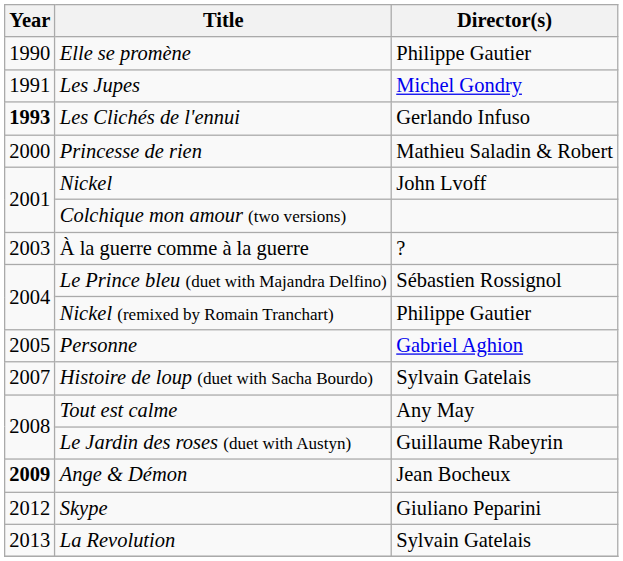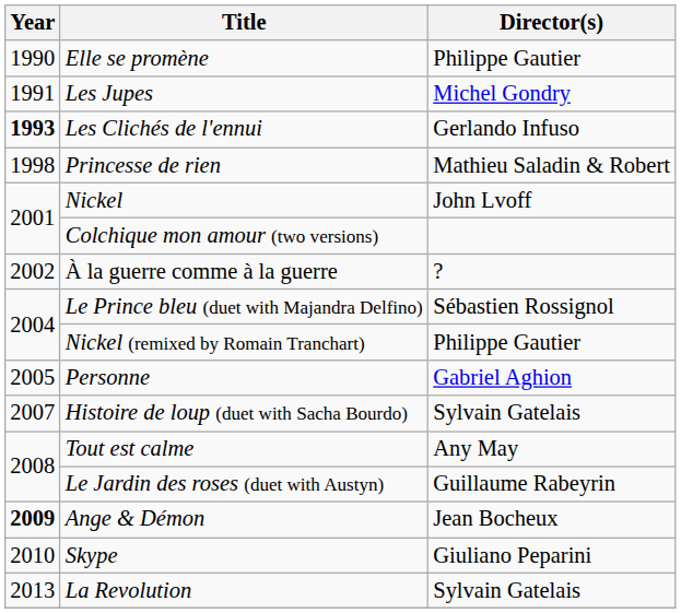 <table class="wikitable">
 <tr>
 <th>Year</th>
 <th>Title</th>
 <th>Director(s)</th>
 </tr>
 <tr>
 <td>1990</td>
 <td><em>Elle se promène</em></td>
 <td>Philippe Gautier</td>
 </tr>
 <tr>
 <td>1991</td>
 <td><em>Les Jupes</em></td>
 <td><a href='#'>Michel Gondry</a></td>
 </tr>
 <tr>
 <td><strong>1993</strong></td>
 <td><em>Les Clichés de l'ennui</em></td>
 <td>Gerlando Infuso</td>
 </tr>
 <tr>
-<td>2000</td>
+<td>1998</td>
 <td><em>Princesse de rien</em></td>
 <td>Mathieu Saladin & Robert</td>
 </tr>
 <tr>
 <td rowspan="2">2001</td>
 <td><em>Nickel</em></td>
 <td>John Lvoff</td>
 </tr>
 <tr>
 <td><em>Colchique mon amour</em> <small>(two versions)</small></td>
 </tr>
 <tr>
-<td>2003</td>
+<td>2002</td>
 <td>À la guerre comme à la guerre</td>
 <td>?</td>
 </tr>
 <tr>
 <td rowspan="2">2004</td>
 <td><em>Le Prince bleu</em> <small>(duet with Majandra Delfino)</small></td>
 <td>Sébastien Rossignol</td>
 </tr>
 <tr>
 <td><em>Nickel</em> <small>(remixed by Romain Tranchart)</small></td>
 <td>Philippe Gautier</td>
 </tr>
 <tr>
 <td>2005</td>
 <td><em>Personne</em></td>
 <td><a href='#'>Gabriel Aghion</a></td>
 </tr>
 <tr>
 <td>2007</td>
 <td><em>Histoire de loup</em> <small>(duet with Sacha Bourdo)</small></td>
 <td>Sylvain Gatelais</td>
 </tr>
 <tr>
 <td rowspan="2">2008</td>
 <td><em>Tout est calme</em></td>
 <td>Any May</td>
 </tr>
 <tr>
 <td><em>Le Jardin des roses</em> <small>(duet with Austyn)</small></td>
 <td>Guillaume Rabeyrin</td>
 </tr>
 <tr>
 <td><strong>2009</strong></td>
 <td><em>Ange & Démon</em></td>
 <td>Jean Bocheux</td>
 </tr>
 <tr>
-<td>2012</td>
+<td>2010</td>
 <td><em>Skype</em></td>
 <td>Giuliano Peparini</td>
 </tr>
 <tr>
 <td>2013</td>
 <td><em>La Revolution</em></td>
 <td>Sylvain Gatelais</td>
 </tr>
 <tr>
 </tr>
 </table>
